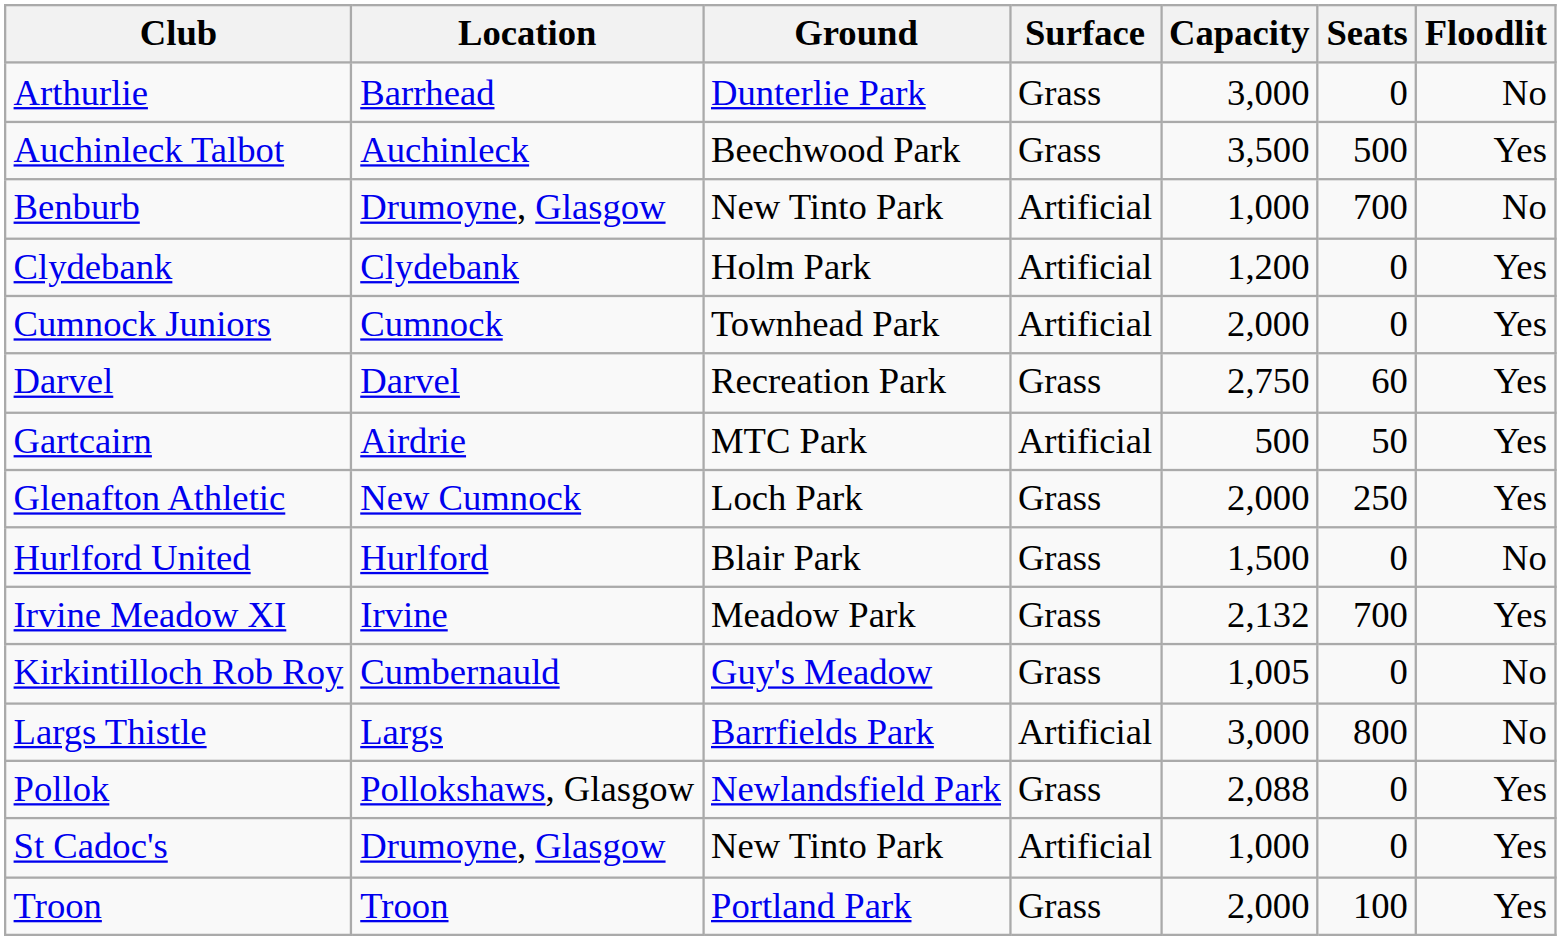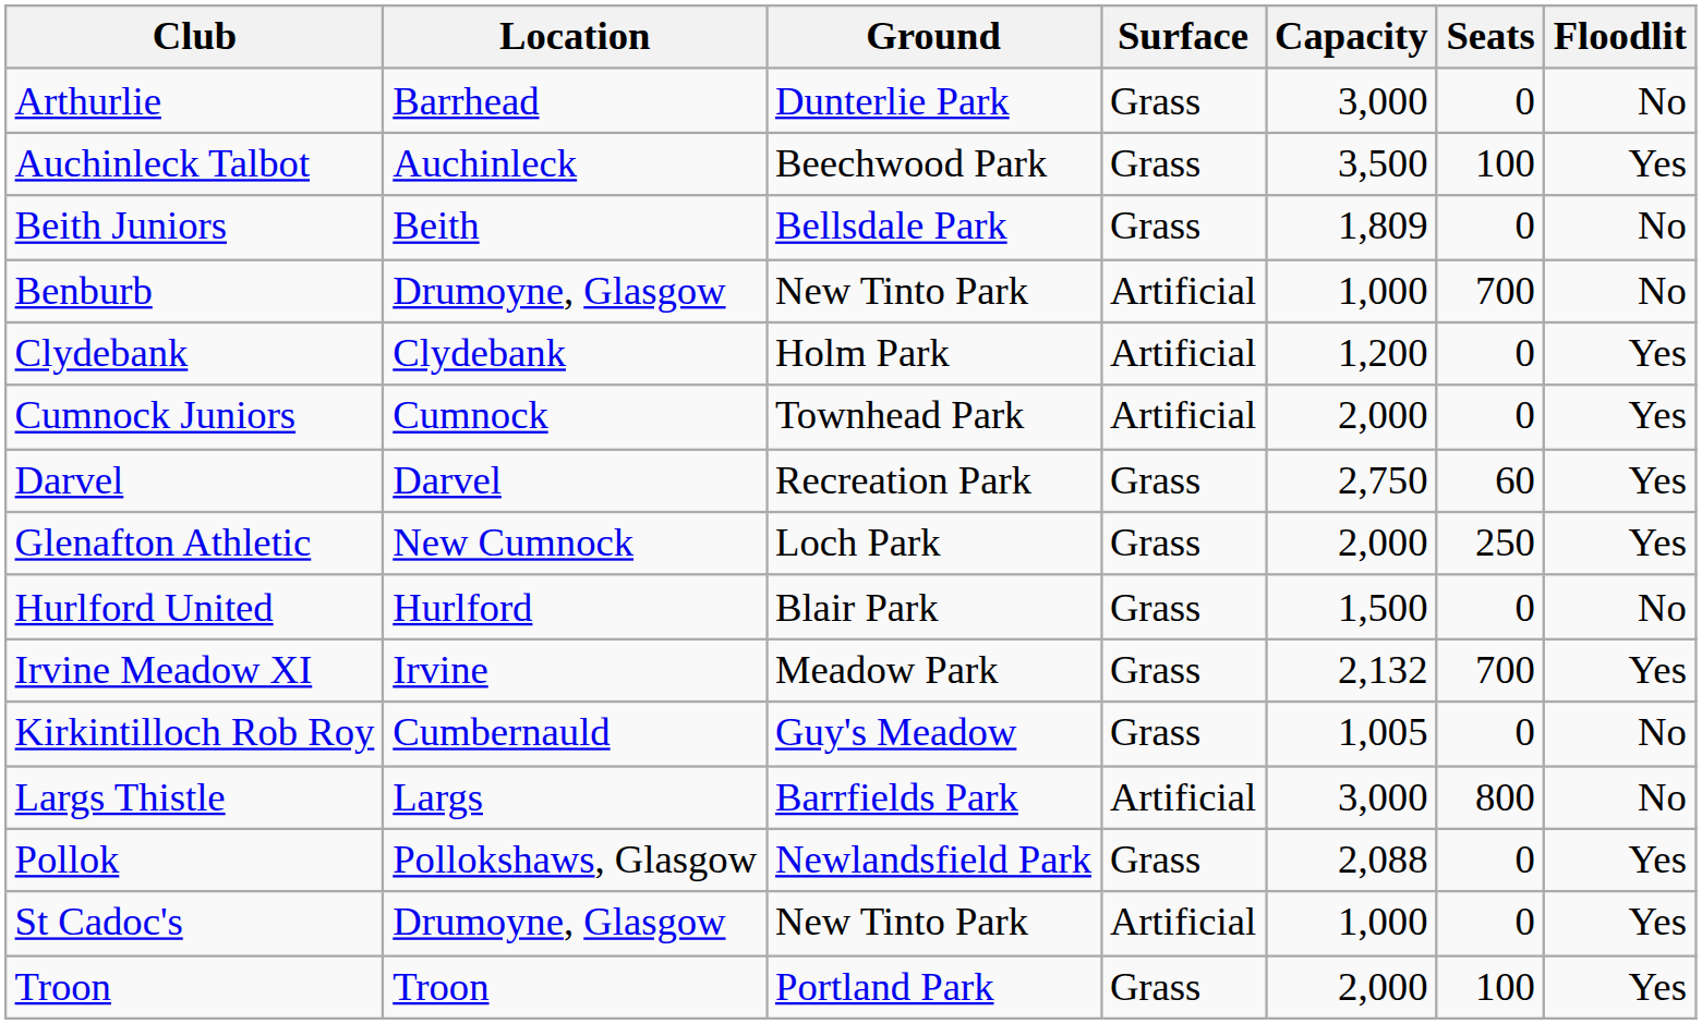 <table class="wikitable sortable">
 <tr>
 <th>Club</th>
 <th>Location</th>
 <th>Ground</th>
 <th>Surface</th>
 <th data-sort-type="number">Capacity</th>
 <th data-sort-type="number">Seats</th>
 <th>Floodlit</th>
 </tr>
 <tr>
 <td><a href='#'>Arthurlie</a></td>
 <td><a href='#'>Barrhead</a></td>
 <td><a href='#'>Dunterlie Park</a></td>
 <td>Grass</td>
 <td align=right>3,000</td>
 <td align=right>0</td>
 <td align=right>No</td>
 </tr>
 <tr>
 <td><a href='#'>Auchinleck Talbot</a> </td>
 <td><a href='#'>Auchinleck</a></td>
 <td>Beechwood Park</td>
 <td>Grass</td>
 <td align=right>3,500</td>
-<td align=right>500</td>
+<td align=right>100</td>
 <td align=right>Yes</td>
+</tr>
+<tr>
+<td><a href='#'>Beith Juniors</a></td>
+<td><a href='#'>Beith</a></td>
+<td><a href='#'>Bellsdale Park</a></td>
+<td>Grass</td>
+<td align=right>1,809</td>
+<td align=right>0</td>
+<td align=right>No</td>
 </tr>
 <tr>
 <td><a href='#'>Benburb</a> </td>
 <td><a href='#'>Drumoyne</a>, <a href='#'>Glasgow</a></td>
 <td>New Tinto Park</td>
 <td>Artificial</td>
 <td align=right>1,000</td>
 <td align=right>700</td>
 <td align=right>No</td>
 </tr>
 <tr>
 <td><a href='#'>Clydebank</a> </td>
 <td><a href='#'>Clydebank</a></td>
 <td>Holm Park</td>
 <td>Artificial</td>
 <td align=right>1,200</td>
 <td align=right>0</td>
 <td align=right>Yes</td>
 </tr>
 <tr>
 <td><a href='#'>Cumnock Juniors</a> </td>
 <td><a href='#'>Cumnock</a></td>
 <td>Townhead Park</td>
 <td>Artificial</td>
 <td align=right>2,000</td>
 <td align=right>0</td>
 <td align=right>Yes</td>
 </tr>
 <tr>
 <td><a href='#'>Darvel</a> </td>
 <td><a href='#'>Darvel</a></td>
 <td>Recreation Park</td>
 <td>Grass</td>
 <td align=right>2,750</td>
 <td align=right>60</td>
-<td align=right>Yes</td>
-</tr>
-<tr>
-<td><a href='#'>Gartcairn</a></td>
-<td><a href='#'>Airdrie</a></td>
-<td>MTC Park</td>
-<td>Artificial</td>
-<td align=right>500</td>
-<td align=right>50</td>
 <td align=right>Yes</td>
 </tr>
 <tr>
 <td><a href='#'>Glenafton Athletic</a> </td>
 <td><a href='#'>New Cumnock</a></td>
 <td>Loch Park</td>
 <td>Grass</td>
 <td align=right>2,000</td>
 <td align=right>250</td>
 <td align=right>Yes</td>
 </tr>
 <tr>
 <td><a href='#'>Hurlford United</a></td>
 <td><a href='#'>Hurlford</a></td>
 <td>Blair Park</td>
 <td>Grass</td>
 <td align=right>1,500</td>
 <td align=right>0</td>
 <td align=right>No</td>
 </tr>
 <tr>
 <td><a href='#'>Irvine Meadow XI</a> </td>
 <td><a href='#'>Irvine</a></td>
 <td>Meadow Park</td>
 <td>Grass</td>
 <td align=right>2,132</td>
 <td align=right>700</td>
 <td align=right>Yes</td>
 </tr>
 <tr>
 <td><a href='#'>Kirkintilloch Rob Roy</a></td>
 <td><a href='#'>Cumbernauld</a></td>
 <td><a href='#'>Guy's Meadow</a></td>
 <td>Grass</td>
 <td align=right>1,005</td>
 <td align=right>0</td>
 <td align=right>No</td>
 </tr>
 <tr>
 <td><a href='#'>Largs Thistle</a></td>
 <td><a href='#'>Largs</a></td>
 <td><a href='#'>Barrfields Park</a></td>
 <td>Artificial</td>
 <td align=right>3,000</td>
 <td align=right>800</td>
 <td align=right>No</td>
 </tr>
 <tr>
 <td><a href='#'>Pollok</a> </td>
 <td><a href='#'>Pollokshaws</a>, Glasgow</td>
 <td><a href='#'>Newlandsfield Park</a></td>
 <td>Grass</td>
 <td align=right>2,088</td>
 <td align=right>0</td>
 <td align=right>Yes</td>
 </tr>
 <tr>
 <td><a href='#'>St Cadoc's</a></td>
 <td><a href='#'>Drumoyne</a>, <a href='#'>Glasgow</a></td>
 <td>New Tinto Park</td>
 <td>Artificial</td>
 <td align=right>1,000</td>
 <td align=right>0</td>
 <td align=right>Yes</td>
 </tr>
 <tr>
 <td><a href='#'>Troon</a></td>
 <td><a href='#'>Troon</a></td>
 <td><a href='#'>Portland Park</a></td>
 <td>Grass</td>
 <td align=right>2,000</td>
 <td align=right>100</td>
 <td align=right>Yes</td>
 </tr>
 </table>
